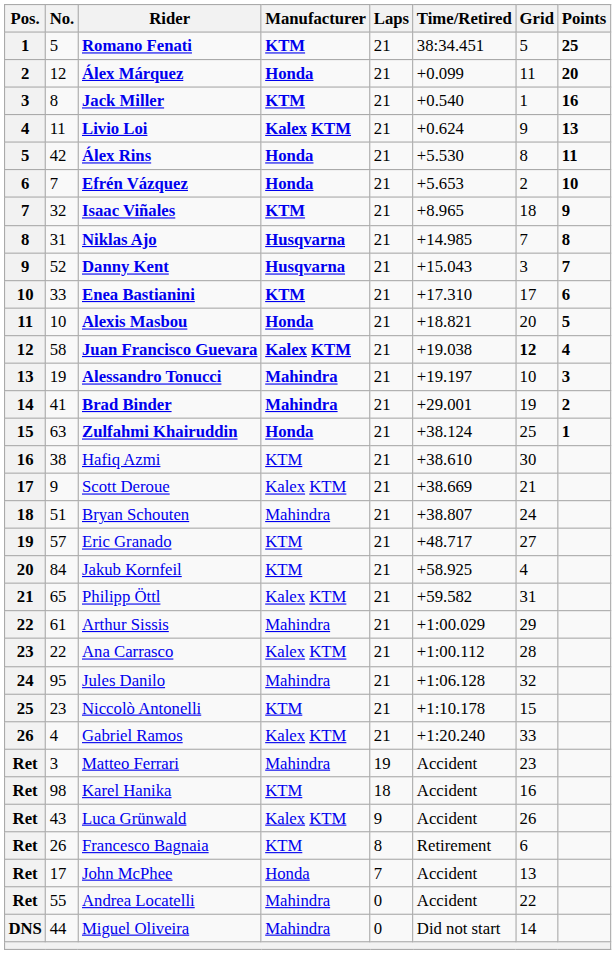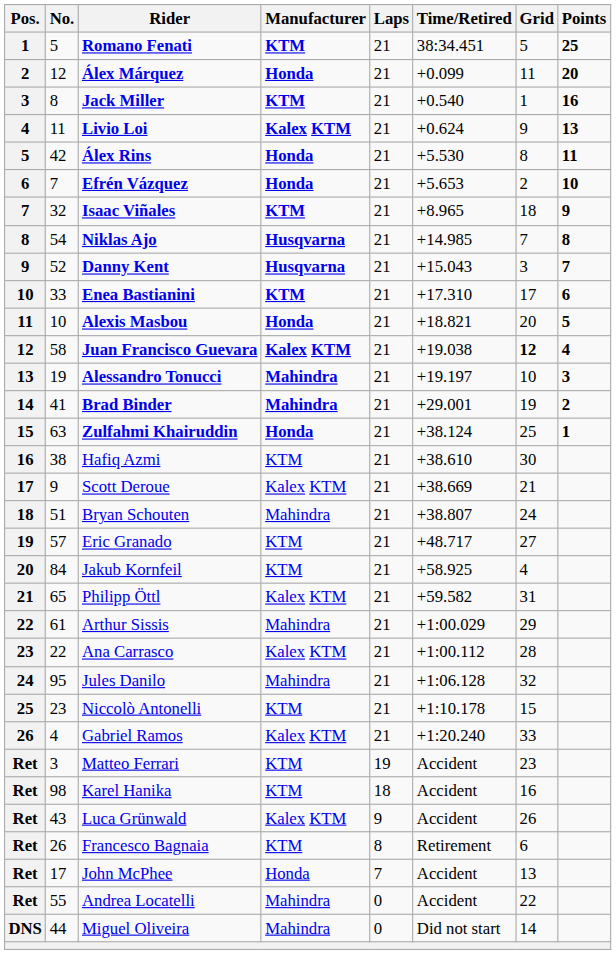 <table class="wikitable" style="font-size: 95%;">
 <tr>
 <th>Pos.</th>
 <th>No.</th>
 <th>Rider</th>
 <th>Manufacturer</th>
 <th>Laps</th>
 <th>Time/Retired</th>
 <th>Grid</th>
 <th>Points</th>
 </tr>
 <tr>
 <th>1</th>
 <td>5</td>
 <td> <strong><a href='#'>Romano Fenati</a></strong></td>
 <td><strong><a href='#'>KTM</a></strong></td>
 <td>21</td>
 <td>38:34.451</td>
 <td>5</td>
 <td><strong>25</strong></td>
 </tr>
 <tr>
 <th>2</th>
 <td>12</td>
 <td> <strong><a href='#'>Álex Márquez</a></strong></td>
 <td><strong><a href='#'>Honda</a></strong></td>
 <td>21</td>
 <td>+0.099</td>
 <td>11</td>
 <td><strong>20</strong></td>
 </tr>
 <tr>
 <th>3</th>
 <td>8</td>
 <td> <strong><a href='#'>Jack Miller</a></strong></td>
 <td><strong><a href='#'>KTM</a></strong></td>
 <td>21</td>
 <td>+0.540</td>
 <td>1</td>
 <td><strong>16</strong></td>
 </tr>
 <tr>
 <th>4</th>
 <td>11</td>
 <td> <strong><a href='#'>Livio Loi</a></strong></td>
 <td><strong><a href='#'>Kalex</a> <a href='#'>KTM</a></strong></td>
 <td>21</td>
 <td>+0.624</td>
 <td>9</td>
 <td><strong>13</strong></td>
 </tr>
 <tr>
 <th>5</th>
 <td>42</td>
 <td> <strong><a href='#'>Álex Rins</a></strong></td>
 <td><strong><a href='#'>Honda</a></strong></td>
 <td>21</td>
 <td>+5.530</td>
 <td>8</td>
 <td><strong>11</strong></td>
 </tr>
 <tr>
 <th>6</th>
 <td>7</td>
 <td> <strong><a href='#'>Efrén Vázquez</a></strong></td>
 <td><strong><a href='#'>Honda</a></strong></td>
 <td>21</td>
 <td>+5.653</td>
 <td>2</td>
 <td><strong>10</strong></td>
 </tr>
 <tr>
 <th>7</th>
 <td>32</td>
 <td> <strong><a href='#'>Isaac Viñales</a></strong></td>
 <td><strong><a href='#'>KTM</a></strong></td>
 <td>21</td>
 <td>+8.965</td>
 <td>18</td>
 <td><strong>9</strong></td>
 </tr>
 <tr>
 <th>8</th>
-<td>31</td>
+<td>54</td>
 <td> <strong><a href='#'>Niklas Ajo</a></strong></td>
 <td><strong><a href='#'>Husqvarna</a></strong></td>
 <td>21</td>
 <td>+14.985</td>
 <td>7</td>
 <td><strong>8</strong></td>
 </tr>
 <tr>
 <th>9</th>
 <td>52</td>
 <td> <strong><a href='#'>Danny Kent</a></strong></td>
 <td><strong><a href='#'>Husqvarna</a></strong></td>
 <td>21</td>
 <td>+15.043</td>
 <td>3</td>
 <td><strong>7</strong></td>
 </tr>
 <tr>
 <th>10</th>
 <td>33</td>
 <td> <strong><a href='#'>Enea Bastianini</a></strong></td>
 <td><strong><a href='#'>KTM</a></strong></td>
 <td>21</td>
 <td>+17.310</td>
 <td>17</td>
 <td><strong>6</strong></td>
 </tr>
 <tr>
 <th>11</th>
 <td>10</td>
 <td> <strong><a href='#'>Alexis Masbou</a></strong></td>
 <td><strong><a href='#'>Honda</a></strong></td>
 <td>21</td>
 <td>+18.821</td>
 <td>20</td>
 <td><strong>5</strong></td>
 </tr>
 <tr>
 <th>12</th>
 <td>58</td>
 <td> <strong><a href='#'>Juan Francisco Guevara</a></strong></td>
 <td><strong><a href='#'>Kalex</a> <a href='#'>KTM</a></strong></td>
 <td>21</td>
 <td>+19.038</td>
 <td><strong>12</strong></td>
 <td><strong>4</strong></td>
 </tr>
 <tr>
 <th>13</th>
 <td>19</td>
 <td> <strong><a href='#'>Alessandro Tonucci</a></strong></td>
 <td><strong><a href='#'>Mahindra</a></strong></td>
 <td>21</td>
 <td>+19.197</td>
 <td>10</td>
 <td><strong>3</strong></td>
 </tr>
 <tr>
 <th>14</th>
 <td>41</td>
 <td> <strong><a href='#'>Brad Binder</a></strong></td>
 <td><strong><a href='#'>Mahindra</a></strong></td>
 <td>21</td>
 <td>+29.001</td>
 <td>19</td>
 <td><strong>2</strong></td>
 </tr>
 <tr>
 <th>15</th>
 <td>63</td>
 <td> <strong><a href='#'>Zulfahmi Khairuddin</a></strong></td>
 <td><strong><a href='#'>Honda</a></strong></td>
 <td>21</td>
 <td>+38.124</td>
 <td>25</td>
 <td><strong>1</strong></td>
 </tr>
 <tr>
 <th>16</th>
 <td>38</td>
 <td> <a href='#'>Hafiq Azmi</a></td>
 <td><a href='#'>KTM</a></td>
 <td>21</td>
 <td>+38.610</td>
 <td>30</td>
 <td></td>
 </tr>
 <tr>
 <th>17</th>
 <td>9</td>
 <td> <a href='#'>Scott Deroue</a></td>
 <td><a href='#'>Kalex</a> <a href='#'>KTM</a></td>
 <td>21</td>
 <td>+38.669</td>
 <td>21</td>
 <td></td>
 </tr>
 <tr>
 <th>18</th>
 <td>51</td>
 <td> <a href='#'>Bryan Schouten</a></td>
 <td><a href='#'>Mahindra</a></td>
 <td>21</td>
 <td>+38.807</td>
 <td>24</td>
 <td></td>
 </tr>
 <tr>
 <th>19</th>
 <td>57</td>
 <td> <a href='#'>Eric Granado</a></td>
 <td><a href='#'>KTM</a></td>
 <td>21</td>
 <td>+48.717</td>
 <td>27</td>
 <td></td>
 </tr>
 <tr>
 <th>20</th>
 <td>84</td>
 <td> <a href='#'>Jakub Kornfeil</a></td>
 <td><a href='#'>KTM</a></td>
 <td>21</td>
 <td>+58.925</td>
 <td>4</td>
 <td></td>
 </tr>
 <tr>
 <th>21</th>
 <td>65</td>
 <td> <a href='#'>Philipp Öttl</a></td>
 <td><a href='#'>Kalex</a> <a href='#'>KTM</a></td>
 <td>21</td>
 <td>+59.582</td>
 <td>31</td>
 <td></td>
 </tr>
 <tr>
 <th>22</th>
 <td>61</td>
 <td> <a href='#'>Arthur Sissis</a></td>
 <td><a href='#'>Mahindra</a></td>
 <td>21</td>
 <td>+1:00.029</td>
 <td>29</td>
 <td></td>
 </tr>
 <tr>
 <th>23</th>
 <td>22</td>
 <td> <a href='#'>Ana Carrasco</a></td>
 <td><a href='#'>Kalex</a> <a href='#'>KTM</a></td>
 <td>21</td>
 <td>+1:00.112</td>
 <td>28</td>
 <td></td>
 </tr>
 <tr>
 <th>24</th>
 <td>95</td>
 <td> <a href='#'>Jules Danilo</a></td>
 <td><a href='#'>Mahindra</a></td>
 <td>21</td>
 <td>+1:06.128</td>
 <td>32</td>
 <td></td>
 </tr>
 <tr>
 <th>25</th>
 <td>23</td>
 <td> <a href='#'>Niccolò Antonelli</a></td>
 <td><a href='#'>KTM</a></td>
 <td>21</td>
 <td>+1:10.178</td>
 <td>15</td>
 <td></td>
 </tr>
 <tr>
 <th>26</th>
 <td>4</td>
 <td> <a href='#'>Gabriel Ramos</a></td>
 <td><a href='#'>Kalex</a> <a href='#'>KTM</a></td>
 <td>21</td>
 <td>+1:20.240</td>
 <td>33</td>
 <td></td>
 </tr>
 <tr>
 <th>Ret</th>
 <td>3</td>
 <td> <a href='#'>Matteo Ferrari</a></td>
-<td><a href='#'>Mahindra</a></td>
+<td><a href='#'>KTM</a></td>
 <td>19</td>
 <td>Accident</td>
 <td>23</td>
 <td></td>
 </tr>
 <tr>
 <th>Ret</th>
 <td>98</td>
 <td> <a href='#'>Karel Hanika</a></td>
 <td><a href='#'>KTM</a></td>
 <td>18</td>
 <td>Accident</td>
 <td>16</td>
 <td></td>
 </tr>
 <tr>
 <th>Ret</th>
 <td>43</td>
 <td> <a href='#'>Luca Grünwald</a></td>
 <td><a href='#'>Kalex</a> <a href='#'>KTM</a></td>
 <td>9</td>
 <td>Accident</td>
 <td>26</td>
 <td></td>
 </tr>
 <tr>
 <th>Ret</th>
 <td>26</td>
 <td> <a href='#'>Francesco Bagnaia</a></td>
 <td><a href='#'>KTM</a></td>
 <td>8</td>
 <td>Retirement</td>
 <td>6</td>
 <td></td>
 </tr>
 <tr>
 <th>Ret</th>
 <td>17</td>
 <td> <a href='#'>John McPhee</a></td>
 <td><a href='#'>Honda</a></td>
 <td>7</td>
 <td>Accident</td>
 <td>13</td>
 <td></td>
 </tr>
 <tr>
 <th>Ret</th>
 <td>55</td>
 <td> <a href='#'>Andrea Locatelli</a></td>
 <td><a href='#'>Mahindra</a></td>
 <td>0</td>
 <td>Accident</td>
 <td>22</td>
 <td></td>
 </tr>
 <tr>
 <th>DNS</th>
 <td>44</td>
 <td> <a href='#'>Miguel Oliveira</a></td>
 <td><a href='#'>Mahindra</a></td>
 <td>0</td>
 <td>Did not start</td>
 <td>14</td>
 <td></td>
 </tr>
 <tr>
 <th colspan=8></th>
 </tr>
 </table>
